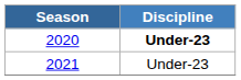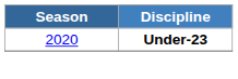 <table class="wikitable" style="font-size:95%; text-align:center; border:grey solid 1px; border-collapse:collapse; background:#ffffff;">
 <tr style="background-color:#369; color:white;">
 <td rowspan="2" colspan="1" style="width:110px"><strong>Season</strong></td>
 </tr>
 <tr style="background-color:#4180be; color:white;">
 <td style="width:110px"><strong>Discipline</strong></td>
 </tr>
 <tr>
 <td align=center><a href='#'>2020</a></td>
 <td align=center><strong>Under-23</strong></td>
 </tr>
 <tr>
-<td align=center><a href='#'>2021</a></td>
-<td align=center>Under-23</td>
-</tr>
-<tr>
 </tr>
 </table>
